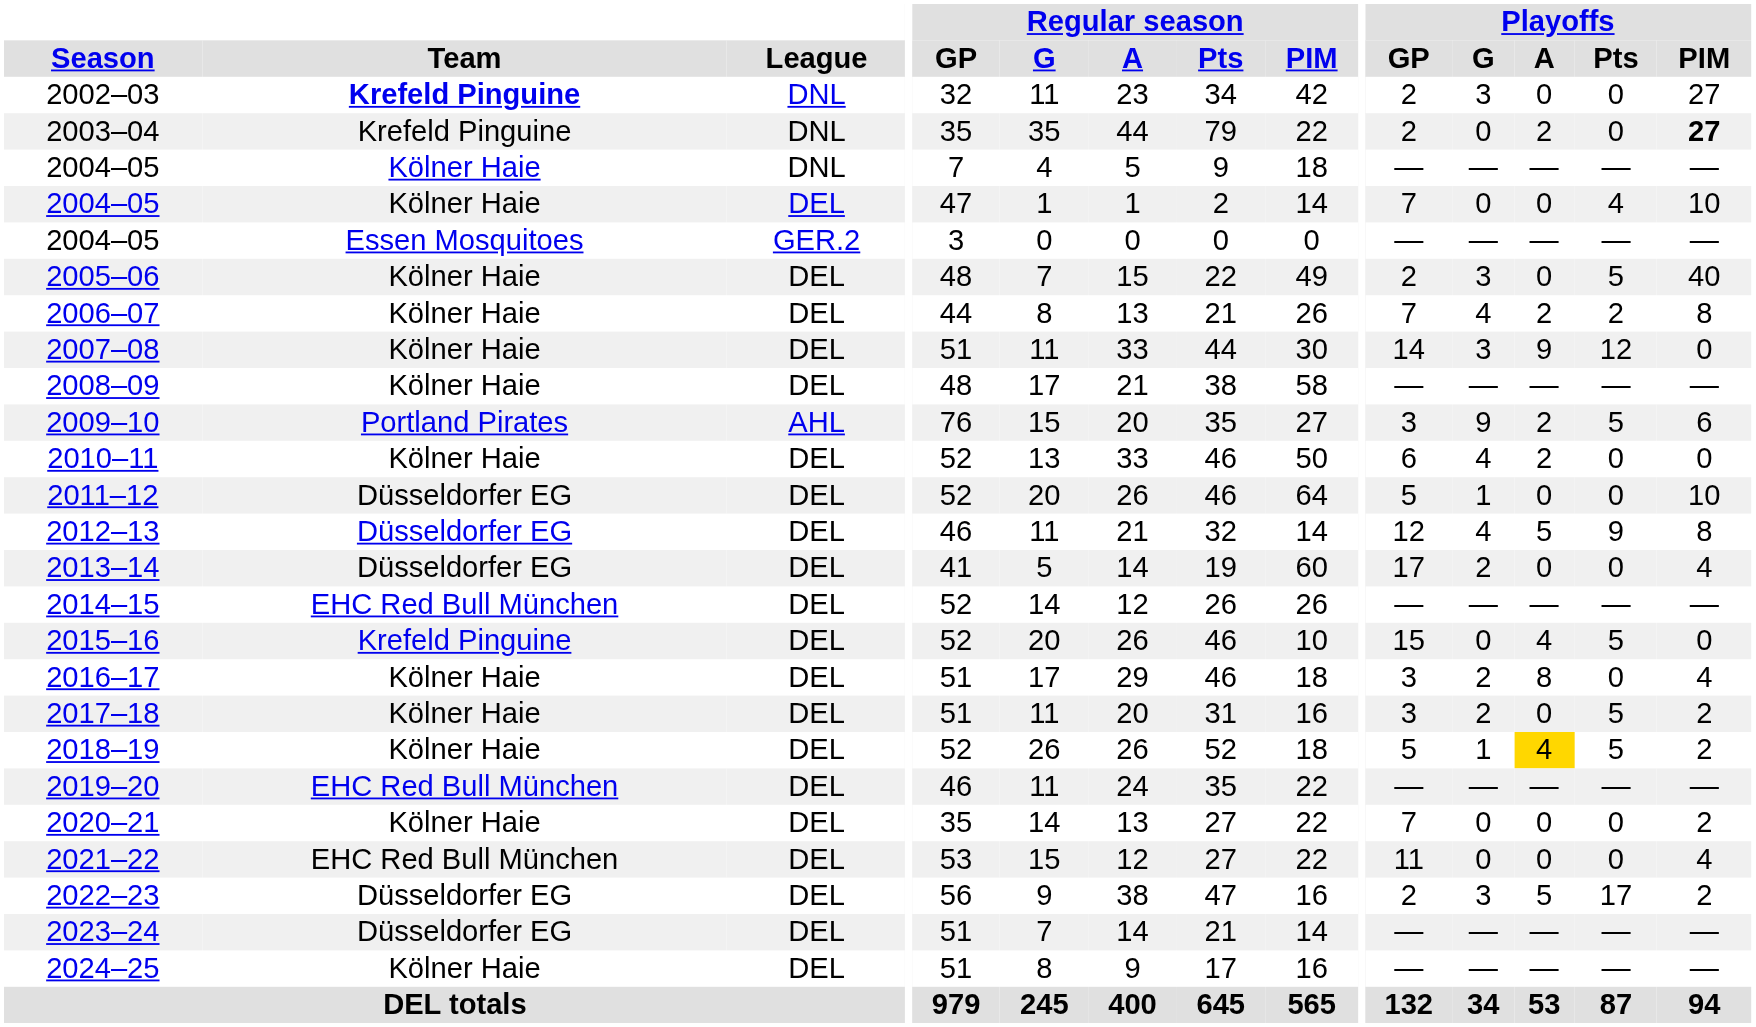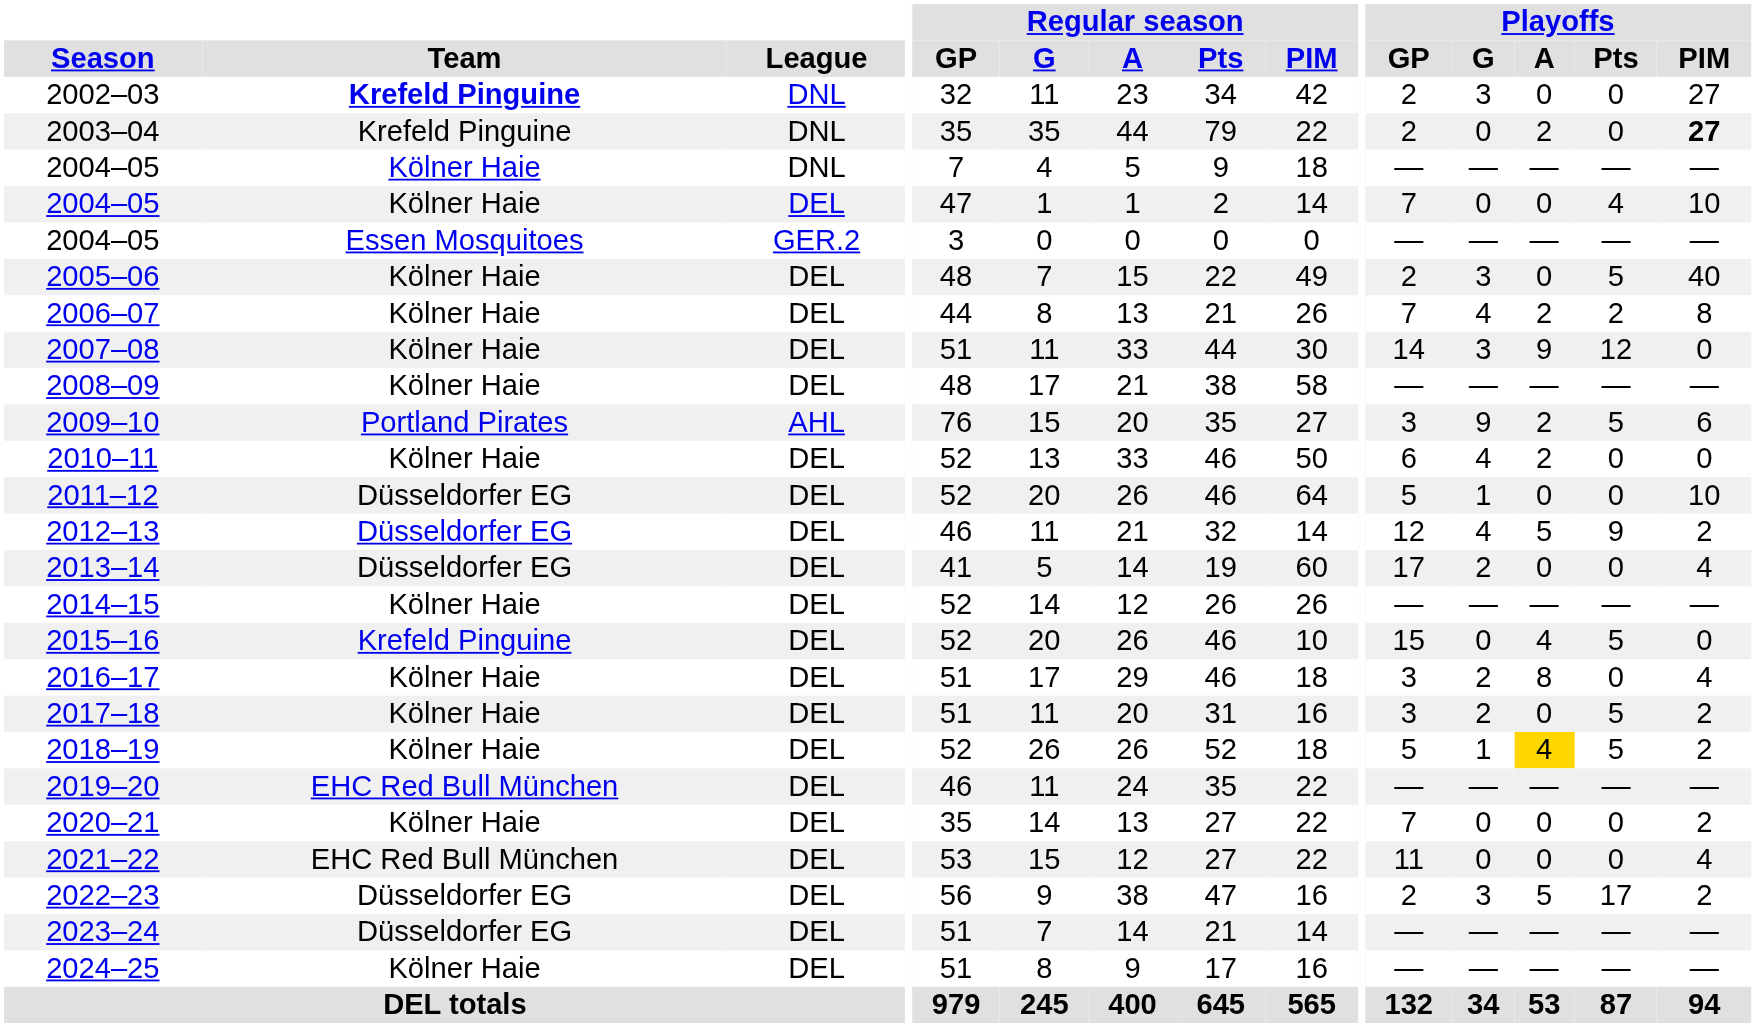 <table border="0" cellpadding="1" cellspacing="0" style="text-align:center; width:60em">
 <tr bgcolor="#e0e0e0">
 <th colspan="3" bgcolor="#ffffff"></th>
 <th rowspan="99" bgcolor="#ffffff"></th>
 <th colspan="5"><a href='#'>Regular season</a></th>
 <th rowspan="99" bgcolor="#ffffff"></th>
 <th colspan="5"><a href='#'>Playoffs</a></th>
 </tr>
 <tr bgcolor="#e0e0e0">
 <th><a href='#'>Season</a></th>
 <th>Team</th>
 <th>League</th>
 <th>GP</th>
 <th><a href='#'>G</a></th>
 <th><a href='#'>A</a></th>
 <th><a href='#'>Pts</a></th>
 <th><a href='#'>PIM</a></th>
 <th>GP</th>
 <th>G</th>
 <th>A</th>
 <th>Pts</th>
 <th>PIM</th>
 </tr>
 <tr>
 <td>2002–03</td>
 <td><strong><a href='#'>Krefeld Pinguine</a></strong></td>
 <td><a href='#'>DNL</a></td>
 <td>32</td>
 <td>11</td>
 <td>23</td>
 <td>34</td>
 <td>42</td>
 <td>2</td>
 <td>3</td>
 <td>0</td>
 <td>0</td>
 <td>27</td>
 </tr>
 <tr bgcolor="#f0f0f0">
 <td>2003–04</td>
 <td>Krefeld Pinguine</td>
 <td>DNL</td>
 <td>35</td>
 <td>35</td>
 <td>44</td>
 <td>79</td>
 <td>22</td>
 <td>2</td>
 <td>0</td>
 <td>2</td>
 <td>0</td>
 <td><strong>27</strong></td>
 </tr>
 <tr>
 <td>2004–05</td>
 <td><a href='#'>Kölner Haie</a></td>
 <td>DNL</td>
 <td>7</td>
 <td>4</td>
 <td>5</td>
 <td>9</td>
 <td>18</td>
 <td>—</td>
 <td>—</td>
 <td>—</td>
 <td>—</td>
 <td>—</td>
 </tr>
 <tr bgcolor="#f0f0f0">
 <td><a href='#'>2004–05</a></td>
 <td>Kölner Haie</td>
 <td><a href='#'>DEL</a></td>
 <td>47</td>
 <td>1</td>
 <td>1</td>
 <td>2</td>
 <td>14</td>
 <td>7</td>
 <td>0</td>
 <td>0</td>
 <td>4</td>
 <td>10</td>
 </tr>
 <tr>
 <td>2004–05</td>
 <td><a href='#'>Essen Mosquitoes</a></td>
 <td><a href='#'>GER.2</a></td>
 <td>3</td>
 <td>0</td>
 <td>0</td>
 <td>0</td>
 <td>0</td>
 <td>—</td>
 <td>—</td>
 <td>—</td>
 <td>—</td>
 <td>—</td>
 </tr>
 <tr bgcolor="#f0f0f0">
 <td><a href='#'>2005–06</a></td>
 <td>Kölner Haie</td>
 <td>DEL</td>
 <td>48</td>
 <td>7</td>
 <td>15</td>
 <td>22</td>
 <td>49</td>
 <td>2</td>
 <td>3</td>
 <td>0</td>
 <td>5</td>
 <td>40</td>
 </tr>
 <tr>
 <td><a href='#'>2006–07</a></td>
 <td>Kölner Haie</td>
 <td>DEL</td>
 <td>44</td>
 <td>8</td>
 <td>13</td>
 <td>21</td>
 <td>26</td>
 <td>7</td>
 <td>4</td>
 <td>2</td>
 <td>2</td>
 <td>8</td>
 </tr>
 <tr bgcolor="#f0f0f0">
 <td><a href='#'>2007–08</a></td>
 <td>Kölner Haie</td>
 <td>DEL</td>
 <td>51</td>
 <td>11</td>
 <td>33</td>
 <td>44</td>
 <td>30</td>
 <td>14</td>
 <td>3</td>
 <td>9</td>
 <td>12</td>
 <td>0</td>
 </tr>
 <tr>
 <td><a href='#'>2008–09</a></td>
 <td>Kölner Haie</td>
 <td>DEL</td>
 <td>48</td>
 <td>17</td>
 <td>21</td>
 <td>38</td>
 <td>58</td>
 <td>—</td>
 <td>—</td>
 <td>—</td>
 <td>—</td>
 <td>—</td>
 </tr>
 <tr bgcolor="#f0f0f0">
 <td><a href='#'>2009–10</a></td>
 <td><a href='#'>Portland Pirates</a></td>
 <td><a href='#'>AHL</a></td>
 <td>76</td>
 <td>15</td>
 <td>20</td>
 <td>35</td>
 <td>27</td>
 <td>3</td>
 <td>9</td>
 <td>2</td>
 <td>5</td>
 <td>6</td>
 </tr>
 <tr>
 <td><a href='#'>2010–11</a></td>
 <td>Kölner Haie</td>
 <td>DEL</td>
 <td>52</td>
 <td>13</td>
 <td>33</td>
 <td>46</td>
 <td>50</td>
 <td>6</td>
 <td>4</td>
 <td>2</td>
 <td>0</td>
 <td>0</td>
 </tr>
 <tr bgcolor="#f0f0f0">
 <td><a href='#'>2011–12</a></td>
 <td>Düsseldorfer EG</td>
 <td>DEL</td>
 <td>52</td>
 <td>20</td>
 <td>26</td>
 <td>46</td>
 <td>64</td>
 <td>5</td>
 <td>1</td>
 <td>0</td>
 <td>0</td>
 <td>10</td>
 </tr>
 <tr>
 <td><a href='#'>2012–13</a></td>
 <td><a href='#'>Düsseldorfer EG</a></td>
 <td>DEL</td>
 <td>46</td>
 <td>11</td>
 <td>21</td>
 <td>32</td>
 <td>14</td>
 <td>12</td>
 <td>4</td>
 <td>5</td>
 <td>9</td>
-<td>8</td>
+<td>2</td>
 </tr>
 <tr bgcolor="#f0f0f0">
 <td><a href='#'>2013–14</a></td>
 <td>Düsseldorfer EG</td>
 <td>DEL</td>
 <td>41</td>
 <td>5</td>
 <td>14</td>
 <td>19</td>
 <td>60</td>
 <td>17</td>
 <td>2</td>
 <td>0</td>
 <td>0</td>
 <td>4</td>
 </tr>
 <tr>
 <td><a href='#'>2014–15</a></td>
-<td><a href='#'>EHC Red Bull München</a></td>
+<td>Kölner Haie</td>
 <td>DEL</td>
 <td>52</td>
 <td>14</td>
 <td>12</td>
 <td>26</td>
 <td>26</td>
 <td>—</td>
 <td>—</td>
 <td>—</td>
 <td>—</td>
 <td>—</td>
 </tr>
 <tr bgcolor="#f0f0f0">
 <td><a href='#'>2015–16</a></td>
 <td><a href='#'>Krefeld Pinguine</a></td>
 <td>DEL</td>
 <td>52</td>
 <td>20</td>
 <td>26</td>
 <td>46</td>
 <td>10</td>
 <td>15</td>
 <td>0</td>
 <td>4</td>
 <td>5</td>
 <td>0</td>
 </tr>
 <tr>
 <td><a href='#'>2016–17</a></td>
 <td>Kölner Haie</td>
 <td>DEL</td>
 <td>51</td>
 <td>17</td>
 <td>29</td>
 <td>46</td>
 <td>18</td>
 <td>3</td>
 <td>2</td>
 <td>8</td>
 <td>0</td>
 <td>4</td>
 </tr>
 <tr bgcolor="#f0f0f0">
 <td><a href='#'>2017–18</a></td>
 <td>Kölner Haie</td>
 <td>DEL</td>
 <td>51</td>
 <td>11</td>
 <td>20</td>
 <td>31</td>
 <td>16</td>
 <td>3</td>
 <td>2</td>
 <td>0</td>
 <td>5</td>
 <td>2</td>
 </tr>
 <tr>
 <td><a href='#'>2018–19</a></td>
 <td>Kölner Haie</td>
 <td>DEL</td>
 <td>52</td>
 <td>26</td>
 <td>26</td>
 <td>52</td>
 <td>18</td>
 <td>5</td>
 <td>1</td>
 <td style="background: gold;">4</td>
 <td>5</td>
 <td>2</td>
 </tr>
 <tr bgcolor="#f0f0f0">
 <td><a href='#'>2019–20</a></td>
 <td><a href='#'>EHC Red Bull München</a></td>
 <td>DEL</td>
 <td>46</td>
 <td>11</td>
 <td>24</td>
 <td>35</td>
 <td>22</td>
 <td>—</td>
 <td>—</td>
 <td>—</td>
 <td>—</td>
 <td>—</td>
 </tr>
 <tr>
 <td><a href='#'>2020–21</a></td>
 <td>Kölner Haie</td>
 <td>DEL</td>
 <td>35</td>
 <td>14</td>
 <td>13</td>
 <td>27</td>
 <td>22</td>
 <td>7</td>
 <td>0</td>
 <td>0</td>
 <td>0</td>
 <td>2</td>
 </tr>
 <tr bgcolor="#f0f0f0">
 <td><a href='#'>2021–22</a></td>
 <td>EHC Red Bull München</td>
 <td>DEL</td>
 <td>53</td>
 <td>15</td>
 <td>12</td>
 <td>27</td>
 <td>22</td>
 <td>11</td>
 <td>0</td>
 <td>0</td>
 <td>0</td>
 <td>4</td>
 </tr>
 <tr>
 <td><a href='#'>2022–23</a></td>
 <td>Düsseldorfer EG</td>
 <td>DEL</td>
 <td>56</td>
 <td>9</td>
 <td>38</td>
 <td>47</td>
 <td>16</td>
 <td>2</td>
 <td>3</td>
 <td>5</td>
 <td>17</td>
 <td>2</td>
 </tr>
 <tr bgcolor="#f0f0f0">
 <td><a href='#'>2023–24</a></td>
 <td>Düsseldorfer EG</td>
 <td>DEL</td>
 <td>51</td>
 <td>7</td>
 <td>14</td>
 <td>21</td>
 <td>14</td>
 <td>—</td>
 <td>—</td>
 <td>—</td>
 <td>—</td>
 <td>—</td>
 </tr>
 <tr>
 <td><a href='#'>2024–25</a></td>
 <td>Kölner Haie</td>
 <td>DEL</td>
 <td>51</td>
 <td>8</td>
 <td>9</td>
 <td>17</td>
 <td>16</td>
 <td>—</td>
 <td>—</td>
 <td>—</td>
 <td>—</td>
 <td>—</td>
 </tr>
 <tr bgcolor="#e0e0e0">
 <th colspan="3">DEL totals</th>
 <th>979</th>
 <th>245</th>
 <th>400</th>
 <th>645</th>
 <th>565</th>
 <th>132</th>
 <th>34</th>
 <th>53</th>
 <th>87</th>
 <th>94</th>
 </tr>
 </table>
